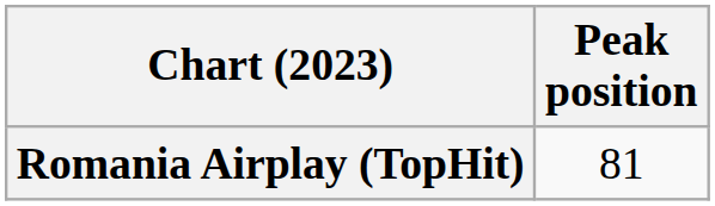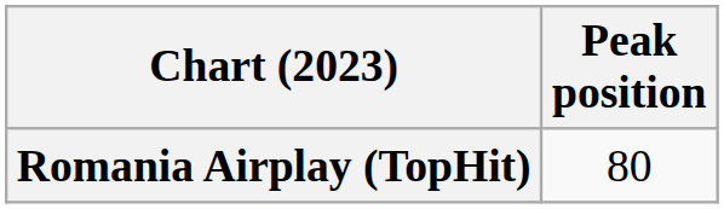 <table class="wikitable plainrowheaders" style="text-align:center">
 <tr>
 <th scope="col">Chart (2023)</th>
 <th scope="col">Peak<br>position</th>
 </tr>
 <tr>
 <th scope="row">Romania Airplay (TopHit)</th>
-<td>81</td>
+<td>80</td>
 </tr>
 </table>
